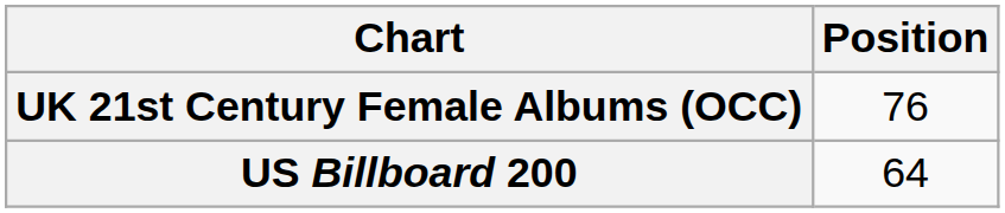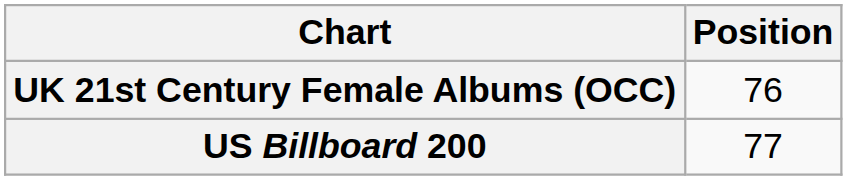 <table class="wikitable sortable plainrowheaders" style=text-align:center>
 <tr>
 <th scope="col">Chart</th>
 <th scope="col">Position</th>
 </tr>
 <tr>
 <th scope="row">UK 21st Century Female Albums (OCC)</th>
 <td>76</td>
 </tr>
 <tr>
 <th scope="row">US <em>Billboard</em> 200</th>
-<td>64</td>
+<td>77</td>
 </tr>
 </table>
